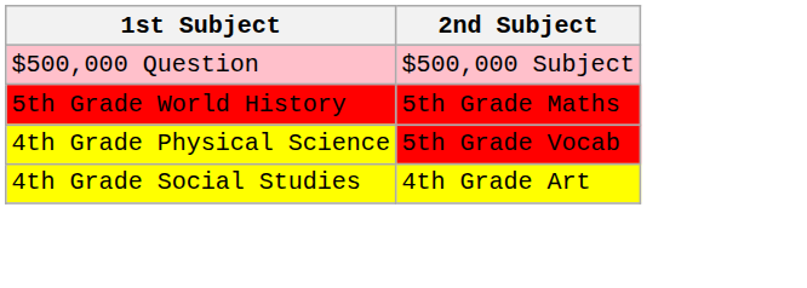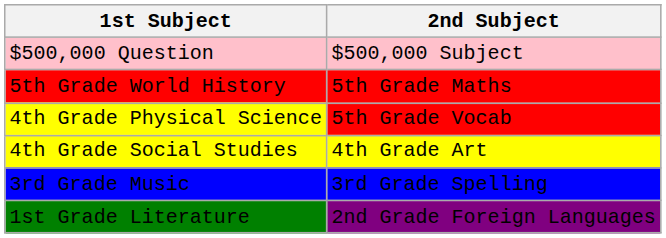 <table class="wikitable">
 <tr>
 <th>1st Subject</th>
 <th>2nd Subject</th>
 </tr>
 <tr>
 <td bgcolor="pink">$500,000 Question</td>
 <td bgcolor="pink">$500,000 Subject</td>
 </tr>
 <tr>
 <td bgcolor="red">5th Grade World History</td>
 <td bgcolor="red">5th Grade Maths</td>
 </tr>
 <tr>
 <td bgcolor="yellow">4th Grade Physical Science</td>
 <td bgcolor="red">5th Grade Vocab</td>
 </tr>
 <tr>
 <td bgcolor="yellow">4th Grade Social Studies</td>
 <td bgcolor="yellow">4th Grade Art</td>
 </tr>
+<tr>
+<td bgcolor="blue">3rd Grade Music</td>
+<td bgcolor="blue">3rd Grade Spelling</td>
+</tr>
+<tr>
+<td bgcolor="green">1st Grade Literature</td>
+<td bgcolor="purple">2nd Grade Foreign Languages</td>
+</tr>
 </table>
